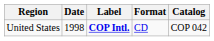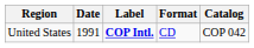 <table class="wikitable">
 <tr>
 <th>Region</th>
 <th>Date</th>
 <th>Label</th>
 <th>Format</th>
 <th>Catalog</th>
 </tr>
 <tr>
 <td>United States</td>
-<td>1998</td>
+<td>1991</td>
 <td><strong><a href='#'>COP Intl.</a></strong></td>
 <td><a href='#'>CD</a></td>
 <td>COP 042</td>
 </tr>
 </table>
